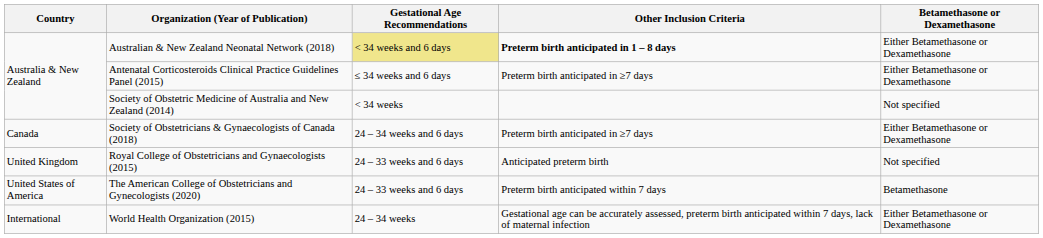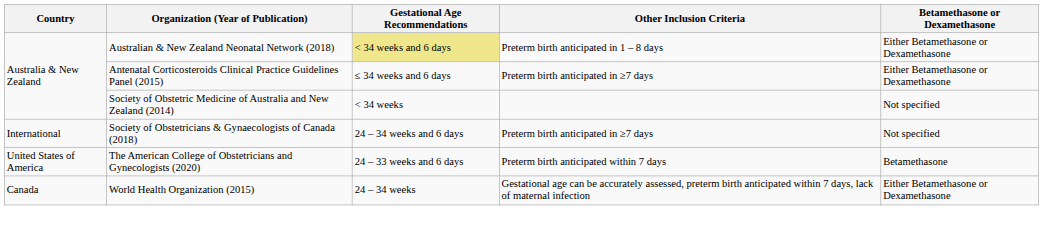 <table class="wikitable">
 <tr>
 <th>Country</th>
 <th>Organization (Year of Publication)</th>
 <th>Gestational Age Recommendations</th>
 <th>Other Inclusion Criteria</th>
 <th>Betamethasone or Dexamethasone</th>
 </tr>
 <tr>
 <td rowspan="3">Australia & New Zealand</td>
 <td>Australian & New Zealand Neonatal Network (2018)</td>
 <td style="background: khaki;">< 34 weeks and 6 days</td>
-<td><strong>Preterm birth anticipated in 1 – 8 days</strong></td>
+<td>Preterm birth anticipated in 1 – 8 days</td>
 <td>Either Betamethasone or Dexamethasone</td>
 </tr>
 <tr>
 <td>Antenatal Corticosteroids Clinical Practice Guidelines<br>Panel (2015)</td>
 <td>≤ 34 weeks and 6 days</td>
 <td>Preterm birth anticipated in ≥7 days</td>
 <td>Either Betamethasone or Dexamethasone</td>
 </tr>
 <tr>
 <td>Society of Obstetric Medicine of Australia and New Zealand (2014)</td>
 <td>< 34 weeks</td>
 <td></td>
 <td>Not specified</td>
 </tr>
 <tr>
-<td>Canada</td>
+<td>International</td>
 <td>Society of Obstetricians & Gynaecologists of Canada (2018)</td>
 <td>24 – 34 weeks and 6 days</td>
 <td>Preterm birth anticipated in ≥7 days</td>
-<td>Either Betamethasone or Dexamethasone</td>
-</tr>
-<tr>
-<td>United Kingdom</td>
-<td>Royal College of Obstetricians and Gynaecologists (2015)</td>
-<td>24 – 33 weeks and 6 days</td>
-<td>Anticipated preterm birth</td>
 <td>Not specified</td>
 </tr>
 <tr>
 <td>United States of America</td>
 <td>The American College of Obstetricians and Gynecologists (2020)</td>
 <td>24 – 33 weeks and 6 days</td>
 <td>Preterm birth anticipated within 7 days</td>
 <td>Betamethasone</td>
 </tr>
 <tr>
-<td>International</td>
+<td>Canada</td>
 <td>World Health Organization (2015)</td>
 <td>24 – 34 weeks</td>
 <td>Gestational age can be accurately assessed, preterm birth anticipated within 7 days, lack of maternal infection</td>
 <td>Either Betamethasone or Dexamethasone</td>
 </tr>
 </table>
